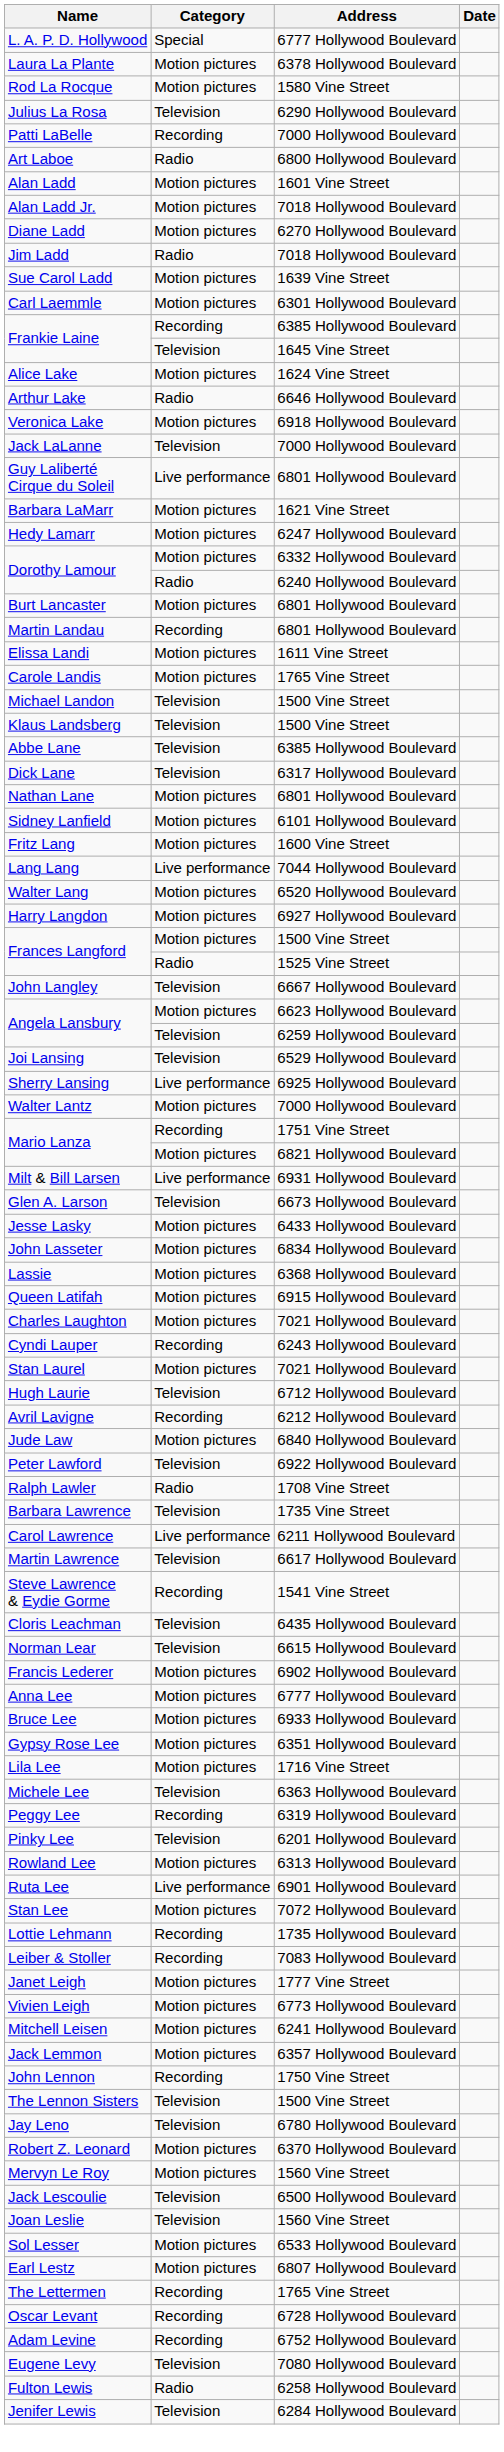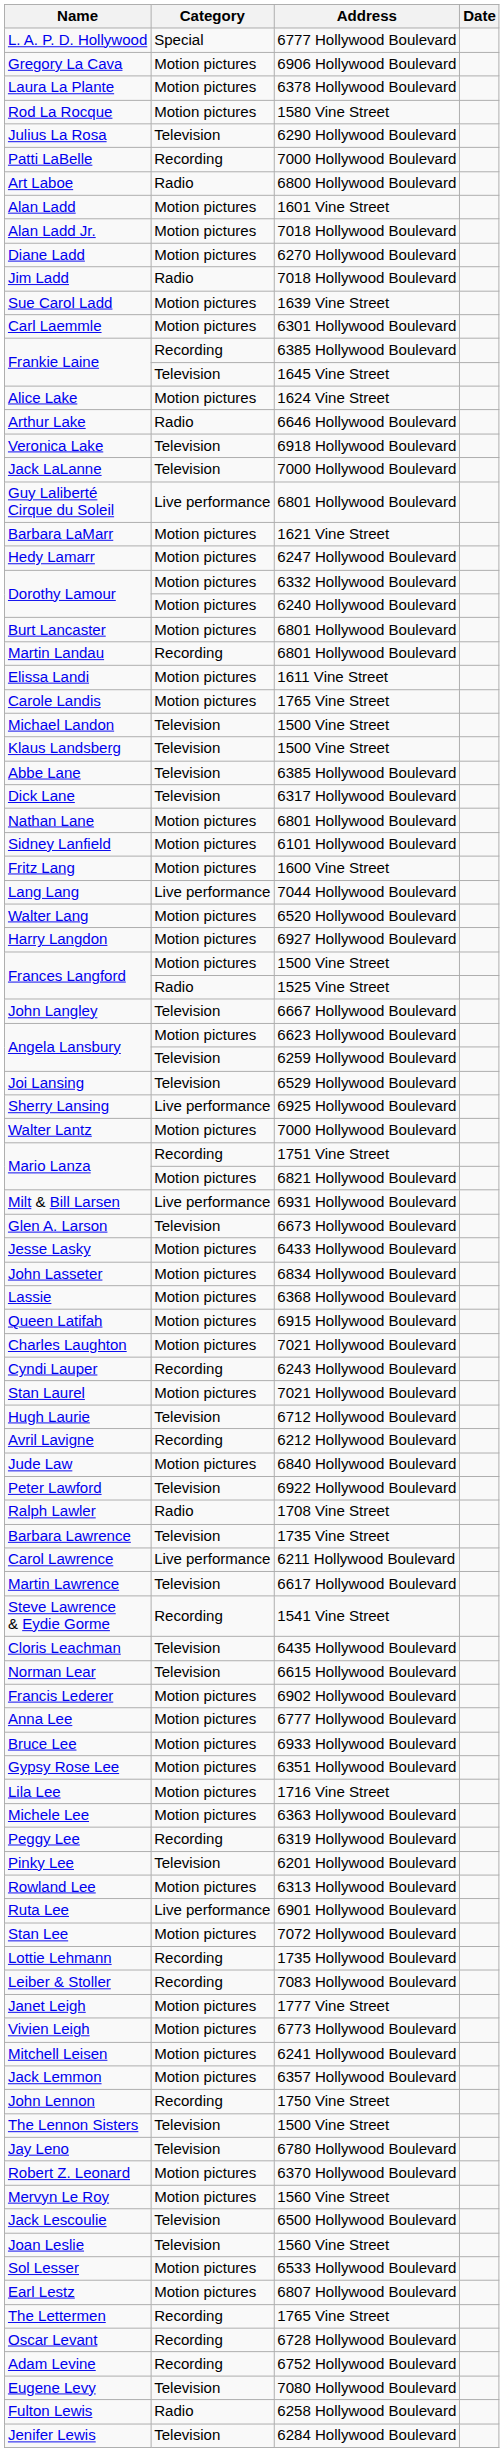 <table class="wikitable sortable" style="font-size: 100%;">
 <tr>
 <th>Name</th>
 <th>Category</th>
 <th>Address</th>
 <th>Date</th>
 </tr>
 <tr>
 <td><a href='#'>L. A. P. D. Hollywood</a></td>
 <td>Special</td>
 <td>6777 Hollywood Boulevard</td>
+<td></td>
+</tr>
+<tr>
+<td><a href='#'>Gregory La Cava</a></td>
+<td>Motion pictures</td>
+<td>6906 Hollywood Boulevard</td>
 <td></td>
 </tr>
 <tr>
 <td><a href='#'>Laura La Plante</a></td>
 <td>Motion pictures</td>
 <td>6378 Hollywood Boulevard</td>
 <td></td>
 </tr>
 <tr>
 <td><a href='#'>Rod La Rocque</a></td>
 <td>Motion pictures</td>
 <td>1580 Vine Street</td>
 <td></td>
 </tr>
 <tr>
 <td><a href='#'>Julius La Rosa</a></td>
 <td>Television</td>
 <td>6290 Hollywood Boulevard</td>
 <td></td>
 </tr>
 <tr>
 <td><a href='#'>Patti LaBelle</a></td>
 <td>Recording</td>
 <td>7000 Hollywood Boulevard</td>
 <td></td>
 </tr>
 <tr>
 <td><a href='#'>Art Laboe</a></td>
 <td>Radio</td>
 <td>6800 Hollywood Boulevard</td>
 <td></td>
 </tr>
 <tr>
 <td><a href='#'>Alan Ladd</a></td>
 <td>Motion pictures</td>
 <td>1601 Vine Street</td>
 <td></td>
 </tr>
 <tr>
 <td><a href='#'>Alan Ladd Jr.</a></td>
 <td>Motion pictures</td>
 <td>7018 Hollywood Boulevard</td>
 <td></td>
 </tr>
 <tr>
 <td><a href='#'>Diane Ladd</a></td>
 <td>Motion pictures</td>
 <td>6270 Hollywood Boulevard</td>
 <td></td>
 </tr>
 <tr>
 <td><a href='#'>Jim Ladd</a></td>
 <td>Radio</td>
 <td>7018 Hollywood Boulevard</td>
 <td></td>
 </tr>
 <tr>
 <td><a href='#'>Sue Carol Ladd</a></td>
 <td>Motion pictures</td>
 <td>1639 Vine Street</td>
 <td></td>
 </tr>
 <tr>
 <td><a href='#'>Carl Laemmle</a></td>
 <td>Motion pictures</td>
 <td>6301 Hollywood Boulevard</td>
 <td></td>
 </tr>
 <tr>
 <td rowspan="2"><a href='#'>Frankie Laine</a></td>
 <td>Recording</td>
 <td>6385 Hollywood Boulevard</td>
 <td></td>
 </tr>
 <tr>
 <td>Television</td>
 <td>1645 Vine Street</td>
 <td></td>
 </tr>
 <tr>
 <td><a href='#'>Alice Lake</a></td>
 <td>Motion pictures</td>
 <td>1624 Vine Street</td>
 <td></td>
 </tr>
 <tr>
 <td><a href='#'>Arthur Lake</a></td>
 <td>Radio</td>
 <td>6646 Hollywood Boulevard</td>
 <td></td>
 </tr>
 <tr>
 <td><a href='#'>Veronica Lake</a></td>
-<td>Motion pictures</td>
+<td>Television</td>
 <td>6918 Hollywood Boulevard</td>
 <td></td>
 </tr>
 <tr>
 <td><a href='#'>Jack LaLanne</a></td>
 <td>Television</td>
 <td>7000 Hollywood Boulevard</td>
 <td></td>
 </tr>
 <tr>
 <td><a href='#'>Guy Laliberté</a><br><a href='#'>Cirque du Soleil</a></td>
 <td>Live performance</td>
 <td>6801 Hollywood Boulevard</td>
 <td></td>
 </tr>
 <tr>
 <td><a href='#'>Barbara LaMarr</a></td>
 <td>Motion pictures</td>
 <td>1621 Vine Street</td>
 <td></td>
 </tr>
 <tr>
 <td><a href='#'>Hedy Lamarr</a></td>
 <td>Motion pictures</td>
 <td>6247 Hollywood Boulevard</td>
 <td></td>
 </tr>
 <tr>
 <td rowspan="2"><a href='#'>Dorothy Lamour</a></td>
 <td>Motion pictures</td>
 <td>6332 Hollywood Boulevard</td>
 <td></td>
 </tr>
 <tr>
-<td>Radio</td>
+<td>Motion pictures</td>
 <td>6240 Hollywood Boulevard</td>
 <td></td>
 </tr>
 <tr>
 <td><a href='#'>Burt Lancaster</a></td>
 <td>Motion pictures</td>
 <td>6801 Hollywood Boulevard</td>
 <td></td>
 </tr>
 <tr>
 <td><a href='#'>Martin Landau</a></td>
 <td>Recording</td>
 <td>6801 Hollywood Boulevard</td>
 <td></td>
 </tr>
 <tr>
 <td><a href='#'>Elissa Landi</a></td>
 <td>Motion pictures</td>
 <td>1611 Vine Street</td>
 <td></td>
 </tr>
 <tr>
 <td><a href='#'>Carole Landis</a></td>
 <td>Motion pictures</td>
 <td>1765 Vine Street</td>
 <td></td>
 </tr>
 <tr>
 <td><a href='#'>Michael Landon</a></td>
 <td>Television</td>
 <td>1500 Vine Street</td>
 <td></td>
 </tr>
 <tr>
 <td><a href='#'>Klaus Landsberg</a></td>
 <td>Television</td>
 <td>1500 Vine Street</td>
 <td></td>
 </tr>
 <tr>
 <td><a href='#'>Abbe Lane</a></td>
 <td>Television</td>
 <td>6385 Hollywood Boulevard</td>
 <td></td>
 </tr>
 <tr>
 <td><a href='#'>Dick Lane</a></td>
 <td>Television</td>
 <td>6317 Hollywood Boulevard</td>
 <td></td>
 </tr>
 <tr>
 <td><a href='#'>Nathan Lane</a></td>
 <td>Motion pictures</td>
 <td>6801 Hollywood Boulevard</td>
 <td></td>
 </tr>
 <tr>
 <td><a href='#'>Sidney Lanfield</a></td>
 <td>Motion pictures</td>
 <td>6101 Hollywood Boulevard</td>
 <td></td>
 </tr>
 <tr>
 <td><a href='#'>Fritz Lang</a></td>
 <td>Motion pictures</td>
 <td>1600 Vine Street</td>
 <td></td>
 </tr>
 <tr>
 <td><a href='#'>Lang Lang</a></td>
 <td>Live performance</td>
 <td>7044 Hollywood Boulevard</td>
 <td></td>
 </tr>
 <tr>
 <td><a href='#'>Walter Lang</a></td>
 <td>Motion pictures</td>
 <td>6520 Hollywood Boulevard</td>
 <td></td>
 </tr>
 <tr>
 <td><a href='#'>Harry Langdon</a></td>
 <td>Motion pictures</td>
 <td>6927 Hollywood Boulevard</td>
 <td></td>
 </tr>
 <tr>
 <td rowspan="2"><a href='#'>Frances Langford</a></td>
 <td>Motion pictures</td>
 <td>1500 Vine Street</td>
 <td></td>
 </tr>
 <tr>
 <td>Radio</td>
 <td>1525 Vine Street</td>
 <td></td>
 </tr>
 <tr>
 <td><a href='#'>John Langley</a></td>
 <td>Television</td>
 <td>6667 Hollywood Boulevard</td>
 <td></td>
 </tr>
 <tr>
 <td rowspan="2"><a href='#'>Angela Lansbury</a></td>
 <td>Motion pictures</td>
 <td>6623 Hollywood Boulevard</td>
 <td></td>
 </tr>
 <tr>
 <td>Television</td>
 <td>6259 Hollywood Boulevard</td>
 <td></td>
 </tr>
 <tr>
 <td><a href='#'>Joi Lansing</a></td>
 <td>Television</td>
 <td>6529 Hollywood Boulevard</td>
 <td></td>
 </tr>
 <tr>
 <td><a href='#'>Sherry Lansing</a></td>
 <td>Live performance</td>
 <td>6925 Hollywood Boulevard</td>
 <td></td>
 </tr>
 <tr>
 <td><a href='#'>Walter Lantz</a></td>
 <td>Motion pictures</td>
 <td>7000 Hollywood Boulevard</td>
 <td></td>
 </tr>
 <tr>
 <td rowspan="2"><a href='#'>Mario Lanza</a></td>
 <td>Recording</td>
 <td>1751 Vine Street</td>
 <td></td>
 </tr>
 <tr>
 <td>Motion pictures</td>
 <td>6821 Hollywood Boulevard</td>
 <td></td>
 </tr>
 <tr>
 <td><a href='#'>Milt</a> & <a href='#'>Bill Larsen</a></td>
 <td>Live performance</td>
 <td>6931 Hollywood Boulevard</td>
 <td></td>
 </tr>
 <tr>
 <td><a href='#'>Glen A. Larson</a></td>
 <td>Television</td>
 <td>6673 Hollywood Boulevard</td>
 <td></td>
 </tr>
 <tr>
 <td><a href='#'>Jesse Lasky</a></td>
 <td>Motion pictures</td>
 <td>6433 Hollywood Boulevard</td>
 <td></td>
 </tr>
 <tr>
 <td><a href='#'>John Lasseter</a></td>
 <td>Motion pictures</td>
 <td>6834 Hollywood Boulevard</td>
 <td></td>
 </tr>
 <tr>
 <td><a href='#'>Lassie</a></td>
 <td>Motion pictures</td>
 <td>6368 Hollywood Boulevard</td>
 <td></td>
 </tr>
 <tr>
 <td><a href='#'>Queen Latifah</a></td>
 <td>Motion pictures</td>
 <td>6915 Hollywood Boulevard</td>
 <td></td>
 </tr>
 <tr>
 <td><a href='#'>Charles Laughton</a></td>
 <td>Motion pictures</td>
 <td>7021 Hollywood Boulevard</td>
 <td></td>
 </tr>
 <tr>
 <td><a href='#'>Cyndi Lauper</a></td>
 <td>Recording</td>
 <td>6243 Hollywood Boulevard</td>
 <td></td>
 </tr>
 <tr>
 <td><a href='#'>Stan Laurel</a></td>
 <td>Motion pictures</td>
 <td>7021 Hollywood Boulevard</td>
 <td></td>
 </tr>
 <tr>
 <td><a href='#'>Hugh Laurie</a></td>
 <td>Television</td>
 <td>6712 Hollywood Boulevard</td>
 <td></td>
 </tr>
 <tr>
 <td><a href='#'>Avril Lavigne</a></td>
 <td>Recording</td>
 <td>6212 Hollywood Boulevard</td>
 <td></td>
 </tr>
 <tr>
 <td><a href='#'>Jude Law</a></td>
 <td>Motion pictures</td>
 <td>6840 Hollywood Boulevard</td>
 <td></td>
 </tr>
 <tr>
 <td><a href='#'>Peter Lawford</a></td>
 <td>Television</td>
 <td>6922 Hollywood Boulevard</td>
 <td></td>
 </tr>
 <tr>
 <td><a href='#'>Ralph Lawler</a></td>
 <td>Radio</td>
 <td>1708 Vine Street</td>
 <td></td>
 </tr>
 <tr>
 <td><a href='#'>Barbara Lawrence</a></td>
 <td>Television</td>
 <td>1735 Vine Street</td>
 <td></td>
 </tr>
 <tr>
 <td><a href='#'>Carol Lawrence</a></td>
 <td>Live performance</td>
 <td>6211 Hollywood Boulevard</td>
 <td></td>
 </tr>
 <tr>
 <td><a href='#'>Martin Lawrence</a></td>
 <td>Television</td>
 <td>6617 Hollywood Boulevard</td>
 <td></td>
 </tr>
 <tr>
 <td><a href='#'>Steve Lawrence</a><br>& <a href='#'>Eydie Gorme</a></td>
 <td>Recording</td>
 <td>1541 Vine Street</td>
 <td></td>
 </tr>
 <tr>
 <td><a href='#'>Cloris Leachman</a></td>
 <td>Television</td>
 <td>6435 Hollywood Boulevard</td>
 <td></td>
 </tr>
 <tr>
 <td><a href='#'>Norman Lear</a></td>
 <td>Television</td>
 <td>6615 Hollywood Boulevard</td>
 <td></td>
 </tr>
 <tr>
 <td><a href='#'>Francis Lederer</a></td>
 <td>Motion pictures</td>
 <td>6902 Hollywood Boulevard</td>
 <td></td>
 </tr>
 <tr>
 <td><a href='#'>Anna Lee</a></td>
 <td>Motion pictures</td>
 <td>6777 Hollywood Boulevard</td>
 <td></td>
 </tr>
 <tr>
 <td><a href='#'>Bruce Lee</a></td>
 <td>Motion pictures</td>
 <td>6933 Hollywood Boulevard</td>
 <td></td>
 </tr>
 <tr>
 <td><a href='#'>Gypsy Rose Lee</a></td>
 <td>Motion pictures</td>
 <td>6351 Hollywood Boulevard</td>
 <td></td>
 </tr>
 <tr>
 <td><a href='#'>Lila Lee</a></td>
 <td>Motion pictures</td>
 <td>1716 Vine Street</td>
 <td></td>
 </tr>
 <tr>
 <td><a href='#'>Michele Lee</a></td>
-<td>Television</td>
+<td>Motion pictures</td>
 <td>6363 Hollywood Boulevard</td>
 <td></td>
 </tr>
 <tr>
 <td><a href='#'>Peggy Lee</a></td>
 <td>Recording</td>
 <td>6319 Hollywood Boulevard</td>
 <td></td>
 </tr>
 <tr>
 <td><a href='#'>Pinky Lee</a></td>
 <td>Television</td>
 <td>6201 Hollywood Boulevard</td>
 <td></td>
 </tr>
 <tr>
 <td><a href='#'>Rowland Lee</a></td>
 <td>Motion pictures</td>
 <td>6313 Hollywood Boulevard</td>
 <td></td>
 </tr>
 <tr>
 <td><a href='#'>Ruta Lee</a></td>
 <td>Live performance</td>
 <td>6901 Hollywood Boulevard</td>
 <td></td>
 </tr>
 <tr>
 <td><a href='#'>Stan Lee</a></td>
 <td>Motion pictures</td>
 <td>7072 Hollywood Boulevard</td>
 <td></td>
 </tr>
 <tr>
 <td><a href='#'>Lottie Lehmann</a></td>
 <td>Recording</td>
 <td>1735 Hollywood Boulevard</td>
 <td></td>
 </tr>
 <tr>
 <td><a href='#'>Leiber & Stoller</a></td>
 <td>Recording</td>
 <td>7083 Hollywood Boulevard</td>
 <td></td>
 </tr>
 <tr>
 <td><a href='#'>Janet Leigh</a></td>
 <td>Motion pictures</td>
 <td>1777 Vine Street</td>
 <td></td>
 </tr>
 <tr>
 <td><a href='#'>Vivien Leigh</a></td>
 <td>Motion pictures</td>
 <td>6773 Hollywood Boulevard</td>
 <td></td>
 </tr>
 <tr>
 <td><a href='#'>Mitchell Leisen</a></td>
 <td>Motion pictures</td>
 <td>6241 Hollywood Boulevard</td>
 <td></td>
 </tr>
 <tr>
 <td><a href='#'>Jack Lemmon</a></td>
 <td>Motion pictures</td>
 <td>6357 Hollywood Boulevard</td>
 <td></td>
 </tr>
 <tr>
 <td><a href='#'>John Lennon</a></td>
 <td>Recording</td>
 <td>1750 Vine Street</td>
 <td></td>
 </tr>
 <tr>
 <td><a href='#'>The Lennon Sisters</a></td>
 <td>Television</td>
 <td>1500 Vine Street</td>
 <td></td>
 </tr>
 <tr>
 <td><a href='#'>Jay Leno</a></td>
 <td>Television</td>
 <td>6780 Hollywood Boulevard</td>
 <td></td>
 </tr>
 <tr>
 <td><a href='#'>Robert Z. Leonard</a></td>
 <td>Motion pictures</td>
 <td>6370 Hollywood Boulevard</td>
 <td></td>
 </tr>
 <tr>
 <td><a href='#'>Mervyn Le Roy</a></td>
 <td>Motion pictures</td>
 <td>1560 Vine Street</td>
 <td></td>
 </tr>
 <tr>
 <td><a href='#'>Jack Lescoulie</a></td>
 <td>Television</td>
 <td>6500 Hollywood Boulevard</td>
 <td></td>
 </tr>
 <tr>
 <td><a href='#'>Joan Leslie</a></td>
 <td>Television</td>
 <td>1560 Vine Street</td>
 <td></td>
 </tr>
 <tr>
 <td><a href='#'>Sol Lesser</a></td>
 <td>Motion pictures</td>
 <td>6533 Hollywood Boulevard</td>
 <td></td>
 </tr>
 <tr>
 <td><a href='#'>Earl Lestz</a></td>
 <td>Motion pictures</td>
 <td>6807 Hollywood Boulevard</td>
 <td></td>
 </tr>
 <tr>
 <td><a href='#'>The Lettermen</a></td>
 <td>Recording</td>
 <td>1765 Vine Street</td>
 <td></td>
 </tr>
 <tr>
 <td><a href='#'>Oscar Levant</a></td>
 <td>Recording</td>
 <td>6728 Hollywood Boulevard</td>
 <td></td>
 </tr>
 <tr>
 <td><a href='#'>Adam Levine</a></td>
 <td>Recording</td>
 <td>6752 Hollywood Boulevard</td>
 <td></td>
 </tr>
 <tr>
 <td><a href='#'>Eugene Levy</a></td>
 <td>Television</td>
 <td>7080 Hollywood Boulevard</td>
 <td></td>
 </tr>
 <tr>
 <td><a href='#'>Fulton Lewis</a></td>
 <td>Radio</td>
 <td>6258 Hollywood Boulevard</td>
 <td></td>
 </tr>
 <tr>
 <td><a href='#'>Jenifer Lewis</a></td>
 <td>Television</td>
 <td>6284 Hollywood Boulevard</td>
 <td></td>
 </tr>
 </table>
